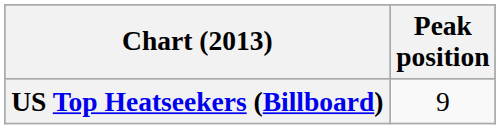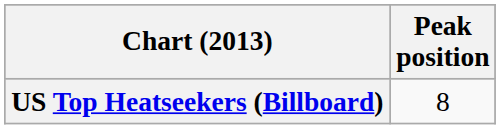 <table class="wikitable sortable plainrowheaders" style="text-align:center">
 <tr>
 <th scope="col">Chart (2013)</th>
 <th scope="col">Peak<br> position</th>
 </tr>
 <tr>
 <th scope="row">US <a href='#'>Top Heatseekers</a> (<a href='#'>Billboard</a>)</th>
-<td>9</td>
+<td>8</td>
 </tr>
 </table>
